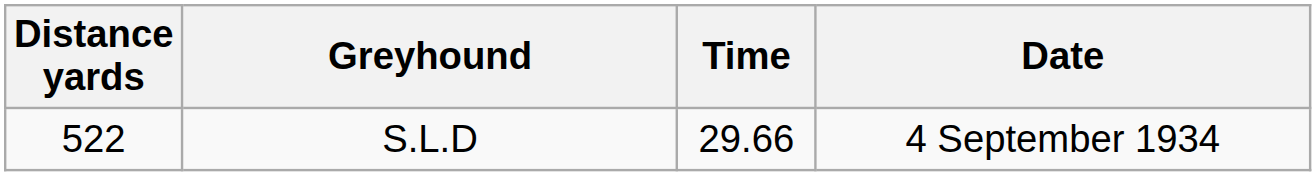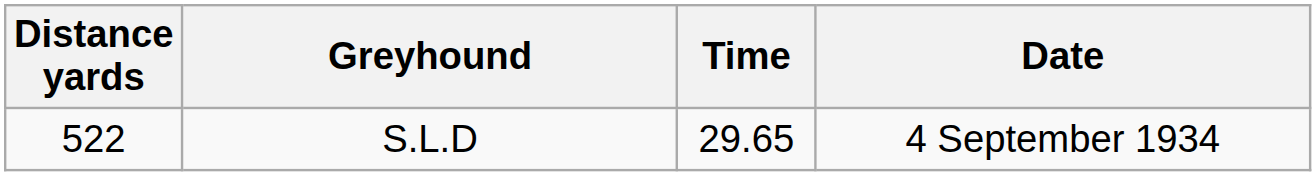 <table class="wikitable" style="font-size: 100%">
 <tr>
 <th width=50>Distance <br>yards</th>
 <th width=200>Greyhound</th>
 <th width=50>Time</th>
 <th width=200>Date</th>
 </tr>
 <tr align=center>
 <td>522</td>
 <td>S.L.D</td>
-<td>29.66</td>
+<td>29.65</td>
 <td>4 September 1934</td>
 </tr>
 </table>
